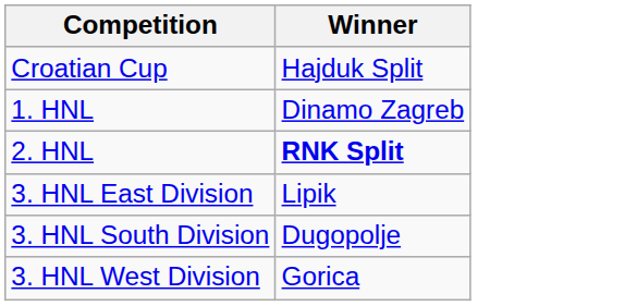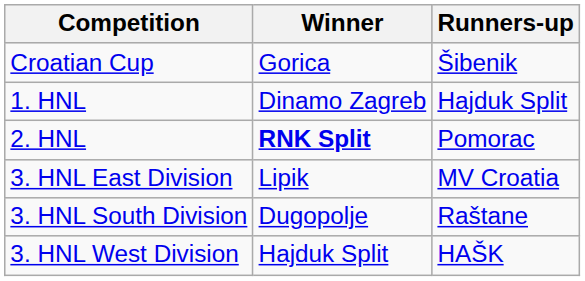 <table class="wikitable">
 <tr>
 <th>Competition</th>
 <th>Winner</th>
+<th>Runners-up</th>
 </tr>
 <tr>
 <td><a href='#'>Croatian Cup</a></td>
-<td><a href='#'>Hajduk Split</a></td>
+<td><a href='#'>Gorica</a></td>
+<td><a href='#'>Šibenik</a></td>
 </tr>
 <tr>
 <td><a href='#'>1. HNL</a></td>
 <td><a href='#'>Dinamo Zagreb</a></td>
+<td><a href='#'>Hajduk Split</a></td>
 </tr>
 <tr>
 <td><a href='#'>2. HNL</a></td>
 <td><strong><a href='#'>RNK Split</a></strong></td>
+<td><a href='#'>Pomorac</a></td>
 </tr>
 <tr>
 <td><a href='#'>3. HNL East Division</a></td>
 <td><a href='#'>Lipik</a></td>
+<td><a href='#'>MV Croatia</a></td>
 </tr>
 <tr>
 <td><a href='#'>3. HNL South Division</a></td>
 <td><a href='#'>Dugopolje</a></td>
+<td><a href='#'>Raštane</a></td>
 </tr>
 <tr>
 <td><a href='#'>3. HNL West Division</a></td>
-<td><a href='#'>Gorica</a></td>
+<td><a href='#'>Hajduk Split</a></td>
+<td><a href='#'>HAŠK</a></td>
 </tr>
 </table>
